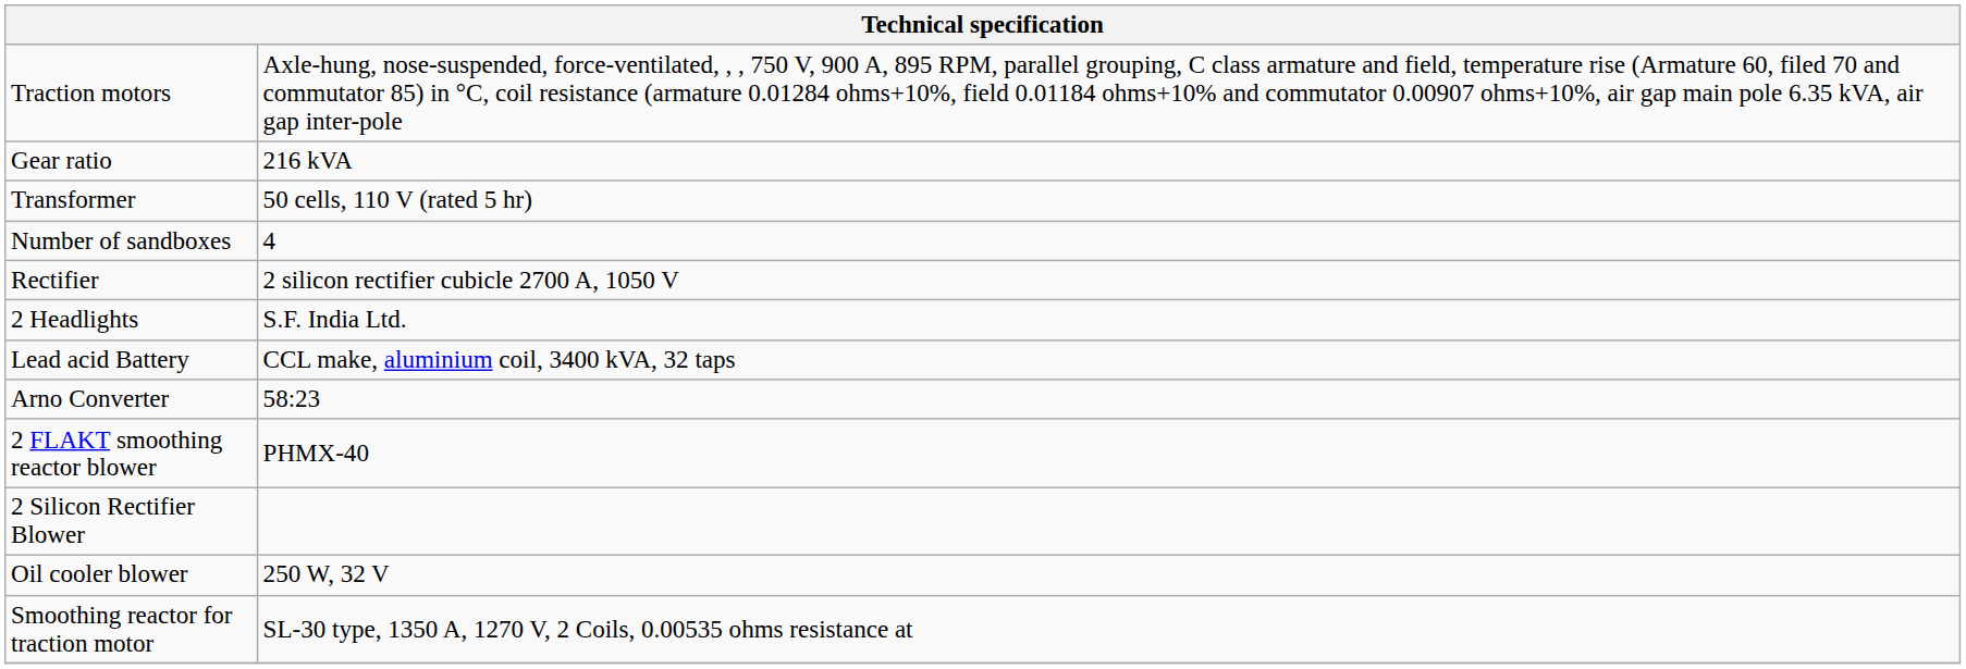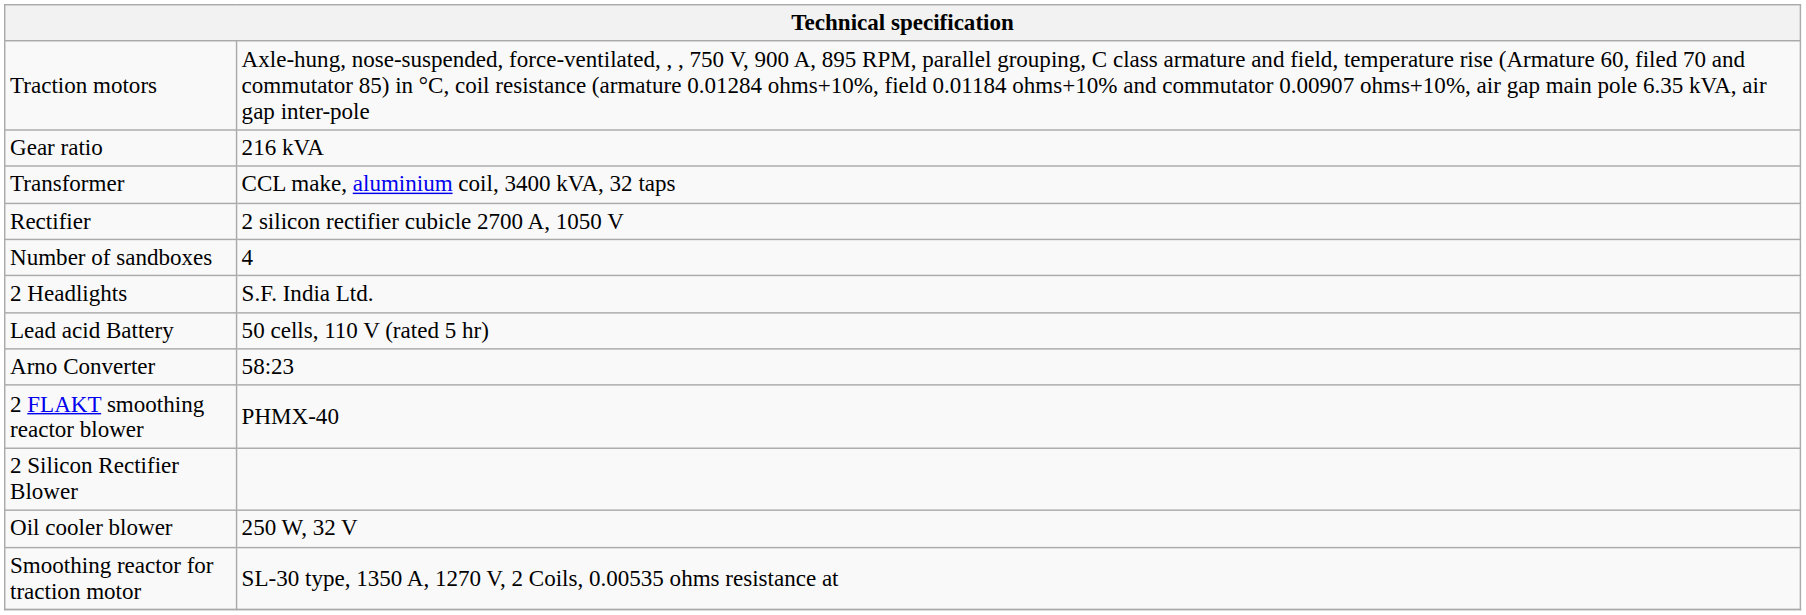 <table class="wikitable">
 <tr>
 <th colspan="2">Technical specification</th>
 </tr>
 <tr>
 <td>Traction motors</td>
 <td>Axle-hung, nose-suspended, force-ventilated, , , 750 V, 900 A, 895 RPM, parallel grouping, C class armature and field, temperature rise (Armature 60, filed 70 and commutator 85) in °C, coil resistance (armature 0.01284 ohms+10%, field 0.01184 ohms+10% and commutator 0.00907 ohms+10%, air gap main pole 6.35 kVA, air gap inter-pole </td>
 </tr>
 <tr>
 <td>Gear ratio</td>
 <td>216 kVA</td>
 </tr>
 <tr>
 <td>Transformer</td>
-<td>50 cells, 110 V (rated 5 hr)</td>
+<td>CCL make, <a href='#'>aluminium</a> coil, 3400 kVA, 32 taps</td>
+</tr>
+<tr>
+<td>Rectifier</td>
+<td>2 silicon rectifier cubicle 2700 A, 1050 V</td>
 </tr>
 <tr>
 <td>Number of sandboxes</td>
 <td>4</td>
-</tr>
-<tr>
-<td>Rectifier</td>
-<td>2 silicon rectifier cubicle 2700 A, 1050 V</td>
 </tr>
 <tr>
 <td>2 Headlights</td>
 <td>S.F. India Ltd.</td>
 </tr>
 <tr>
 <td>Lead acid Battery</td>
-<td>CCL make, <a href='#'>aluminium</a> coil, 3400 kVA, 32 taps</td>
+<td>50 cells, 110 V (rated 5 hr)</td>
 </tr>
 <tr>
 <td>Arno Converter</td>
 <td>58:23</td>
 </tr>
 <tr>
 <td>2 <a href='#'>FLAKT</a> smoothing reactor blower</td>
 <td>PHMX-40</td>
 </tr>
 <tr>
 <td>2 Silicon Rectifier Blower</td>
 <td></td>
 </tr>
 <tr>
 <td>Oil cooler blower</td>
 <td>250 W, 32 V</td>
 </tr>
 <tr>
 <td>Smoothing reactor for traction motor</td>
 <td>SL-30 type, 1350 A, 1270 V, 2 Coils, 0.00535 ohms resistance at </td>
 </tr>
 <tr>
 </tr>
 </table>
